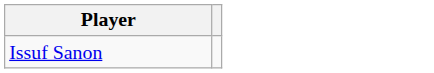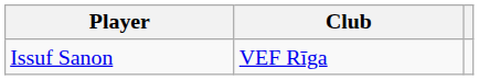 <table class="wikitable">
 <tr>
 <th width=160>Player</th>
+<th width=160>Club</th>
 <th></th>
 </tr>
 <tr>
 <td> <a href='#'>Issuf Sanon</a></td>
+<td> <a href='#'>VEF Rīga</a></td>
 <td></td>
 </tr>
 </table>
